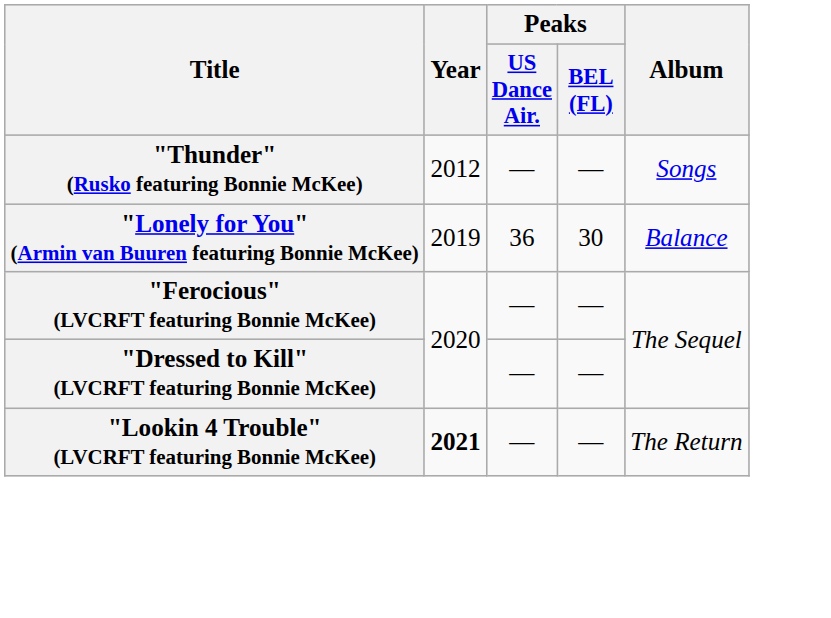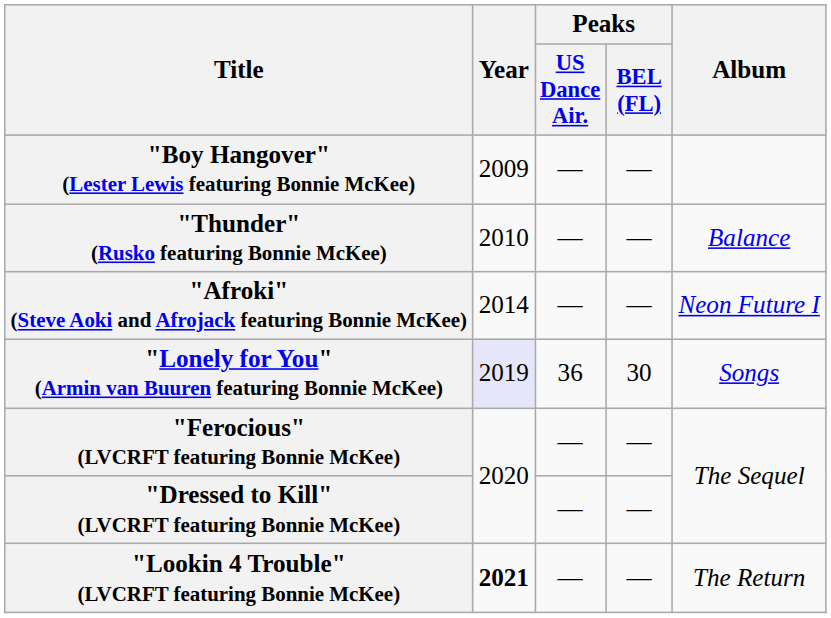 <table class="wikitable plainrowheaders" style="text-align:center;"he>
 <tr>
 <th scope="col" rowspan="2">Title</th>
 <th scope="col" rowspan="2">Year</th>
 <th scope="col" colspan="2">Peaks</th>
 <th scope="col" rowspan="2">Album</th>
 </tr>
 <tr>
 <th scope="col" style="width:2.5em;font-size:90%;"><a href='#'>US<br>Dance<br>Air.</a><br></th>
 <th scope="col" style="width:2.5em;font-size:90%;"><a href='#'>BEL<br>(FL)</a><br></th>
 </tr>
 <tr>
-<th scope="row">"Thunder"<br><small>(<a href='#'>Rusko</a> featuring Bonnie McKee)</small></th>
-<td>2012</td>
+<th scope="row">"Boy Hangover" <br><small>(<a href='#'>Lester Lewis</a> featuring Bonnie McKee)</small></th>
+<td>2009</td>
 <td>—</td>
 <td>—</td>
-<td><em><a href='#'>Songs</a></em></td>
+<td></td>
+</tr>
+<tr>
+<th scope="row">"Thunder"<br><small>(<a href='#'>Rusko</a> featuring Bonnie McKee)</small></th>
+<td>2010</td>
+<td>—</td>
+<td>—</td>
+<td><em><a href='#'>Balance</a></em></td>
+</tr>
+<tr>
+<th scope="row">"Afroki"<br><small>(<a href='#'>Steve Aoki</a> and <a href='#'>Afrojack</a> featuring Bonnie McKee)</small></th>
+<td>2014</td>
+<td>—</td>
+<td>—</td>
+<td><em><a href='#'>Neon Future I</a></em></td>
 </tr>
 <tr>
 <th scope="row">"<a href='#'>Lonely for You</a>"<br><small>(<a href='#'>Armin van Buuren</a> featuring Bonnie McKee)</small></th>
-<td>2019</td>
+<td style="background: lavender;">2019</td>
 <td>36</td>
 <td>30</td>
-<td><em><a href='#'>Balance</a></em></td>
+<td><em><a href='#'>Songs</a></em></td>
 </tr>
 <tr>
 <th scope="row">"Ferocious"<br><small>(LVCRFT featuring Bonnie McKee)</small></th>
 <td rowspan="2">2020</td>
 <td>—</td>
 <td>—</td>
 <td rowspan="2"><em>The Sequel</em></td>
 </tr>
 <tr>
 <th scope="row">"Dressed to Kill"<br><small>(LVCRFT featuring Bonnie McKee)</small></th>
 <td>—</td>
 <td>—</td>
 </tr>
 <tr>
 <th scope="row">"Lookin 4 Trouble"<br><small>(LVCRFT featuring Bonnie McKee)</small></th>
 <td><strong>2021</strong></td>
 <td>—</td>
 <td>—</td>
 <td><em>The Return</em></td>
 </tr>
 </table>
